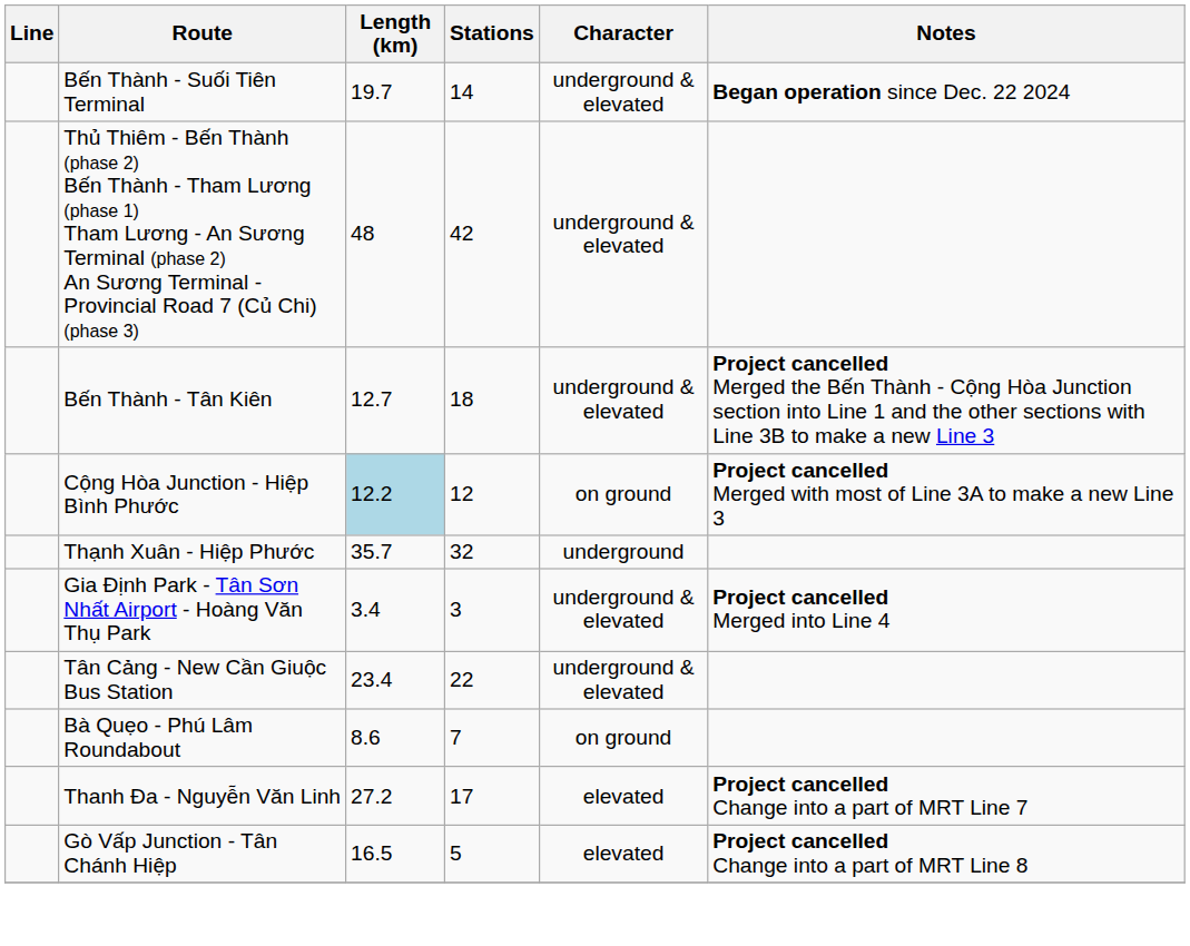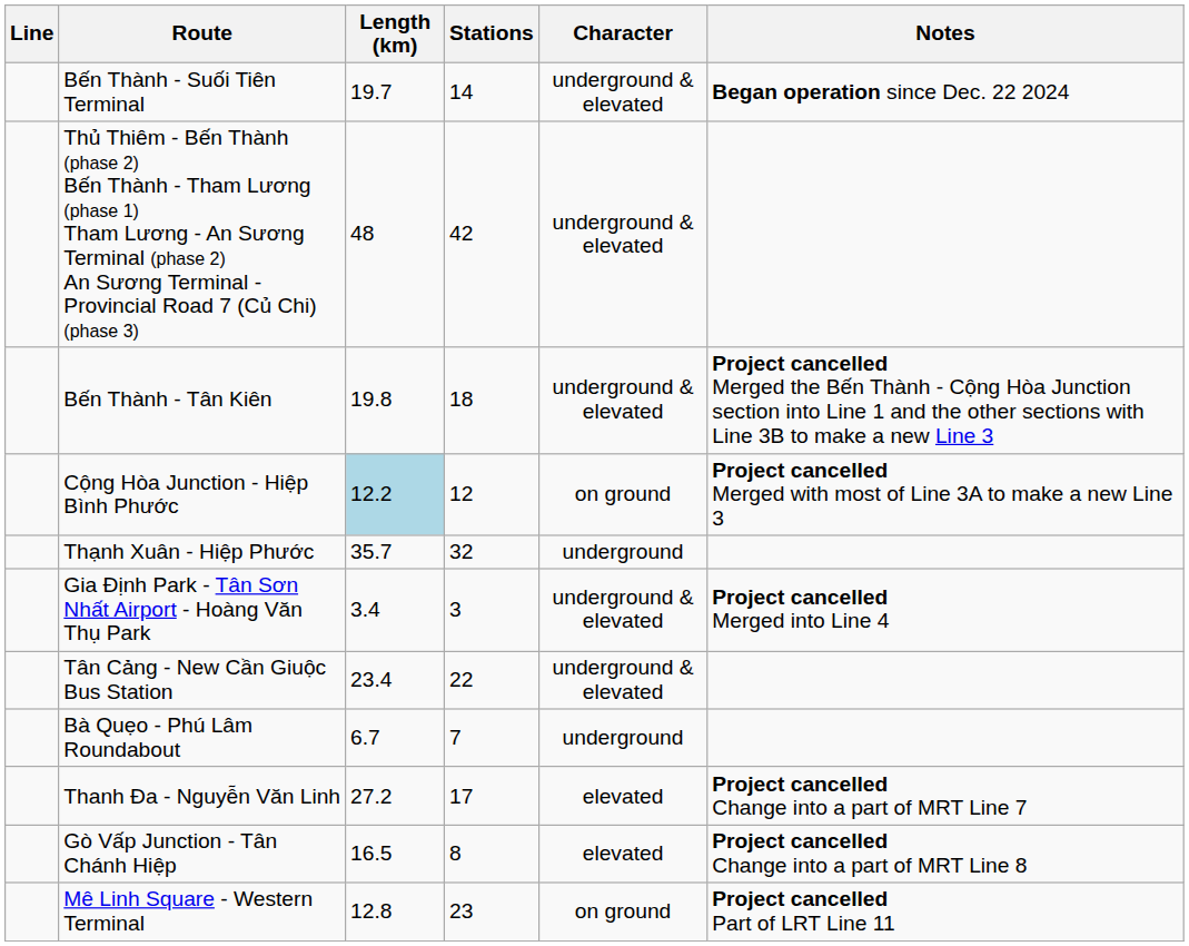 <table class="wikitable" style="margin: 0 auto; text-align:left;">
 <tr>
 <th>Line</th>
 <th>Route</th>
 <th>Length (km)</th>
 <th>Stations</th>
 <th>Character</th>
 <th>Notes</th>
 </tr>
 <tr>
 <td></td>
 <td>Bến Thành - Suối Tiên Terminal</td>
 <td>19.7</td>
 <td>14</td>
 <td style="text-align:center;">underground & elevated</td>
 <td><strong>Began operation</strong> since Dec. 22 2024</td>
 </tr>
 <tr>
 <td></td>
 <td>Thủ Thiêm - Bến Thành <small>(phase 2)</small><br>Bến Thành - Tham Lương <small>(phase 1)</small><br>Tham Lương - An Sương Terminal <small>(phase 2)</small><br>An Sương Terminal - Provincial Road 7 (Củ Chi) <small>(phase 3)</small></td>
 <td>48</td>
 <td>42</td>
 <td style="text-align:center;">underground & elevated</td>
 <td></td>
 </tr>
 <tr>
 <td></td>
 <td>Bến Thành - Tân Kiên</td>
-<td>12.7</td>
+<td>19.8</td>
 <td>18</td>
 <td style="text-align:center;">underground & elevated</td>
 <td><strong>Project cancelled</strong><br>Merged the Bến Thành - Cộng Hòa Junction section into Line 1 and the other sections with Line 3B to make a new <a href='#'>Line 3</a></td>
 </tr>
 <tr>
 <td></td>
 <td>Cộng Hòa Junction - Hiệp Bình Phước</td>
 <td style="background: lightblue;">12.2</td>
 <td>12</td>
 <td style="text-align:center;">on ground</td>
 <td><strong>Project cancelled</strong><br>Merged with most of Line 3A to make a new Line 3</td>
 </tr>
 <tr>
 <td></td>
 <td>Thạnh Xuân - Hiệp Phước</td>
 <td>35.7</td>
 <td>32</td>
 <td style="text-align:center;">underground</td>
 <td></td>
 </tr>
 <tr>
 <td></td>
 <td>Gia Định Park - <a href='#'>Tân Sơn Nhất Airport</a> - Hoàng Văn Thụ Park</td>
 <td>3.4</td>
 <td>3</td>
 <td style="text-align:center;">underground & elevated</td>
 <td><strong>Project cancelled</strong><br>Merged into Line 4</td>
 </tr>
 <tr>
 <td></td>
 <td>Tân Cảng - New Cần Giuộc Bus Station</td>
 <td>23.4</td>
 <td>22</td>
 <td style="text-align:center;">underground & elevated</td>
 <td></td>
 </tr>
 <tr>
 <td></td>
 <td>Bà Quẹo - Phú Lâm Roundabout</td>
-<td>8.6</td>
+<td>6.7</td>
 <td>7</td>
-<td style="text-align:center;">on ground</td>
+<td style="text-align:center;">underground</td>
 <td></td>
 </tr>
 <tr>
 <td></td>
 <td>Thanh Đa - Nguyễn Văn Linh</td>
 <td>27.2</td>
 <td>17</td>
 <td style="text-align:center;">elevated</td>
 <td><strong>Project cancelled</strong><br>Change into a part of MRT Line 7</td>
 </tr>
 <tr>
 <td></td>
 <td>Gò Vấp Junction - Tân Chánh Hiệp</td>
 <td>16.5</td>
-<td>5</td>
+<td>8</td>
 <td style="text-align:center;">elevated</td>
 <td><strong>Project cancelled</strong><br>Change into a part of MRT Line 8</td>
 </tr>
 <tr>
+<td></td>
+<td><a href='#'>Mê Linh Square</a> - Western Terminal</td>
+<td>12.8</td>
+<td>23</td>
+<td style="text-align:center;">on ground</td>
+<td><strong>Project cancelled</strong><br>Part of LRT Line 11</td>
+</tr>
+<tr>
 </tr>
 </table>
